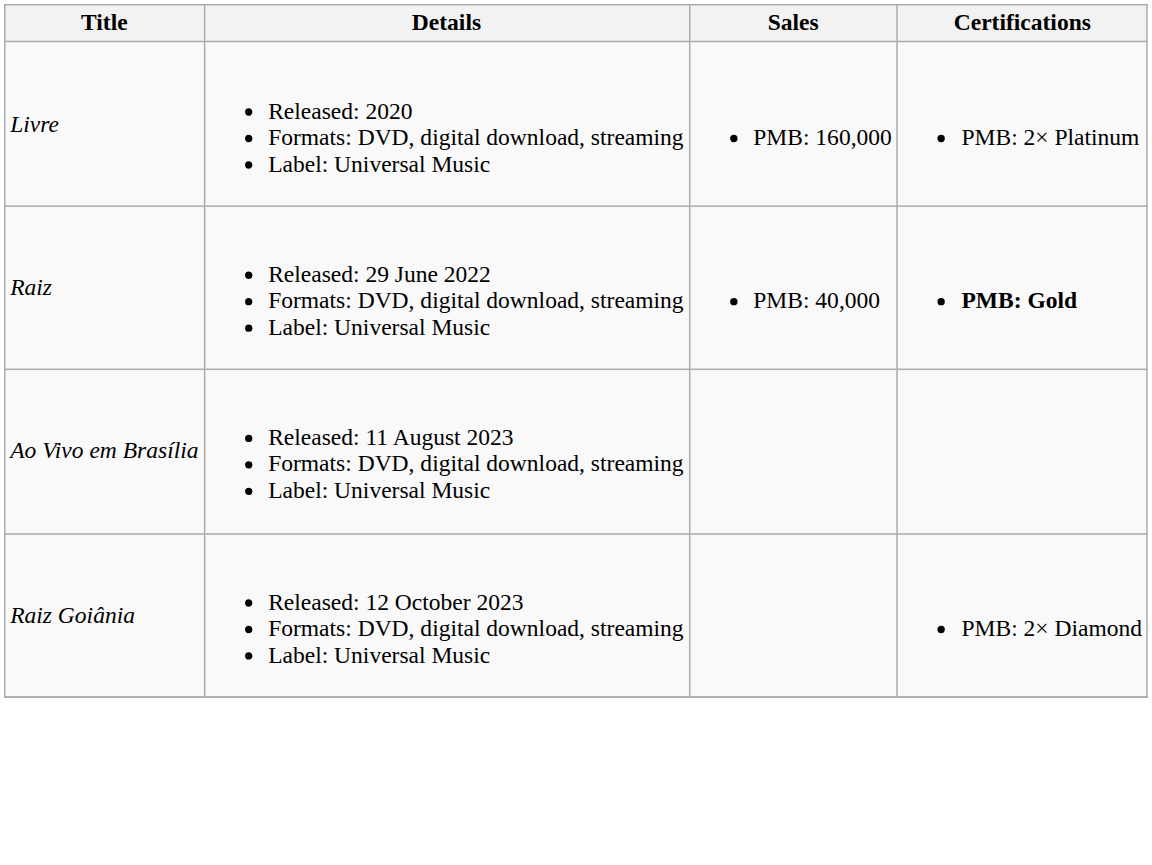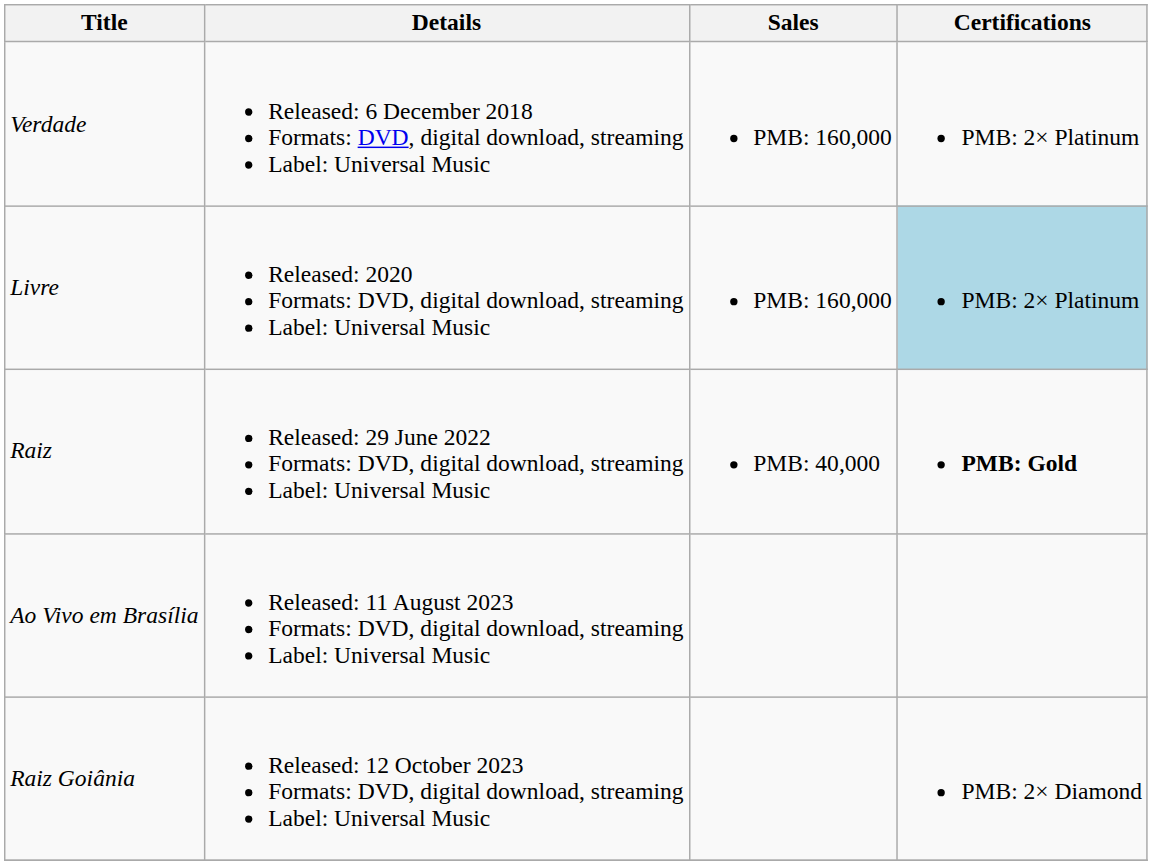 <table class="wikitable">
 <tr>
 <th>Title</th>
 <th>Details</th>
 <th>Sales</th>
 <th>Certifications</th>
 </tr>
 <tr>
+<td><em>Verdade</em></td>
+<td><br><ul><li>Released: 6 December 2018</li><li>Formats: <a href='#'>DVD</a>, digital download, streaming</li><li>Label: Universal Music</li></ul></td>
+<td><br><ul><li>PMB: 160,000</li></ul></td>
+<td><br><ul><li>PMB: 2× Platinum</li></ul></td>
+</tr>
+<tr>
 <td><em>Livre</em></td>
 <td><br><ul><li>Released: 2020</li><li>Formats: DVD, digital download, streaming</li><li>Label: Universal Music</li></ul></td>
 <td><br><ul><li>PMB: 160,000</li></ul></td>
-<td><br><ul><li>PMB: 2× Platinum</li></ul></td>
+<td style="background: lightblue;"><br><ul><li>PMB: 2× Platinum</li></ul></td>
 </tr>
 <tr>
 <td><em>Raiz</em></td>
 <td><br><ul><li>Released: 29 June 2022</li><li>Formats: DVD, digital download, streaming</li><li>Label: Universal Music</li></ul></td>
 <td><br><ul><li>PMB: 40,000</li></ul></td>
 <td><strong><br><ul><li>PMB: Gold</li></ul></strong></td>
 </tr>
 <tr>
 <td><em>Ao Vivo em Brasília</em></td>
 <td><br><ul><li>Released: 11 August 2023</li><li>Formats: DVD, digital download, streaming</li><li>Label: Universal Music</li></ul></td>
 <td></td>
 <td></td>
 </tr>
 <tr>
 <td><em>Raiz Goiânia</em></td>
 <td><br><ul><li>Released: 12 October 2023</li><li>Formats: DVD, digital download, streaming</li><li>Label: Universal Music</li></ul></td>
 <td></td>
 <td><br><ul><li>PMB: 2× Diamond</li></ul></td>
 </tr>
 <tr>
 </tr>
 </table>
